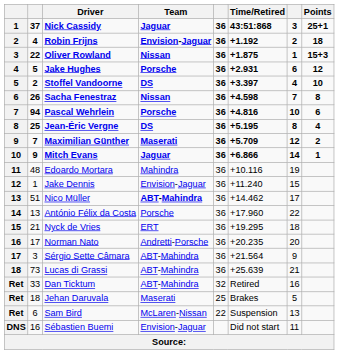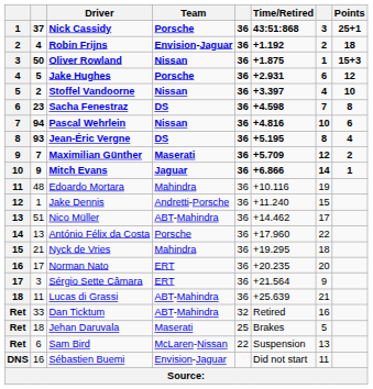 <table class="wikitable sortable" style="font-size: 85%">
 <tr>
 <th scope="col"></th>
 <th scope="col"></th>
 <th scope="col">Driver</th>
 <th scope="col">Team</th>
 <th scope="col"></th>
 <th scope="col" class="unsortable">Time/Retired</th>
 <th scope="col"></th>
 <th scope="col">Points</th>
 </tr>
 <tr>
 <th scope="row">1</th>
 <td align="center"><strong>37</strong></td>
 <td data-sort-value=""><strong> <a href='#'>Nick Cassidy</a></strong></td>
-<td><strong><a href='#'>Jaguar</a></strong></td>
+<td><strong><a href='#'>Porsche</a></strong></td>
 <td><strong>36</strong></td>
 <td><strong>43:51:868</strong></td>
 <td align="center"><strong>3</strong></td>
 <td align="center"><strong>25+1</strong></td>
 </tr>
 <tr>
 <th scope="row">2</th>
 <td align="center"><strong>4</strong></td>
 <td data-sort-value=""><strong> <a href='#'>Robin Frijns</a></strong></td>
 <td><strong><a href='#'>Envision</a>-<a href='#'>Jaguar</a></strong></td>
 <td><strong>36</strong></td>
 <td><strong>+1.192</strong></td>
 <td align="center"><strong>2</strong></td>
 <td align="center"><strong>18</strong></td>
 </tr>
 <tr>
 <th scope="row">3</th>
-<td align="center"><strong>22</strong></td>
+<td align="center"><strong>50</strong></td>
 <td data-sort-value=""><strong> <a href='#'>Oliver Rowland</a></strong></td>
 <td><strong><a href='#'>Nissan</a></strong></td>
 <td><strong>36</strong></td>
 <td><strong>+1.875</strong></td>
 <td align="center"><strong>1</strong></td>
 <td align="center"><strong>15+3</strong></td>
 </tr>
 <tr>
 <th scope="row">4</th>
 <td align="center"><strong>5</strong></td>
 <td data-sort-value=""><strong> <a href='#'>Jake Hughes</a></strong></td>
 <td><strong><a href='#'>Porsche</a></strong></td>
 <td><strong>36</strong></td>
 <td><strong>+2.931</strong></td>
 <td align="center"><strong>6</strong></td>
 <td align="center"><strong>12</strong></td>
 </tr>
 <tr>
 <th scope="row">5</th>
 <td align="center"><strong>2</strong></td>
 <td data-sort-value=""><strong> <a href='#'>Stoffel Vandoorne</a></strong></td>
-<td><strong><a href='#'>DS</a></strong></td>
+<td><strong><a href='#'>Nissan</a></strong></td>
 <td><strong>36</strong></td>
 <td><strong>+3.397</strong></td>
 <td align="center"><strong>4</strong></td>
 <td align="center"><strong>10</strong></td>
 </tr>
 <tr>
 <th scope="row">6</th>
-<td align="center"><strong>26</strong></td>
+<td align="center"><strong>23</strong></td>
 <td data-sort-value=""><strong> <a href='#'>Sacha Fenestraz</a></strong></td>
-<td><strong><a href='#'>Nissan</a></strong></td>
+<td><strong><a href='#'>DS</a></strong></td>
 <td><strong>36</strong></td>
 <td><strong>+4.598</strong></td>
 <td align="center"><strong>7</strong></td>
 <td align="center"><strong>8</strong></td>
 </tr>
 <tr>
 <th scope="row">7</th>
 <td align="center"><strong>94</strong></td>
 <td data-sort-value=""><strong> <a href='#'>Pascal Wehrlein</a></strong></td>
-<td><strong><a href='#'>Porsche</a></strong></td>
+<td><strong><a href='#'>Nissan</a></strong></td>
 <td><strong>36</strong></td>
 <td><strong>+4.816</strong></td>
 <td align="center"><strong>10</strong></td>
 <td align="center"><strong>6</strong></td>
 </tr>
 <tr>
 <th scope="row">8</th>
-<td align="center"><strong>25</strong></td>
+<td align="center"><strong>93</strong></td>
 <td data-sort-value=""><strong> <a href='#'>Jean-Éric Vergne</a></strong></td>
 <td><strong><a href='#'>DS</a></strong></td>
 <td><strong>36</strong></td>
 <td><strong>+5.195</strong></td>
 <td align="center"><strong>8</strong></td>
 <td align="center"><strong>4</strong></td>
 </tr>
 <tr>
 <th scope="row">9</th>
 <td align="center"><strong>7</strong></td>
 <td data-sort-value=""><strong> <a href='#'>Maximilian Günther</a></strong></td>
 <td><strong><a href='#'>Maserati</a></strong></td>
 <td><strong>36</strong></td>
 <td><strong>+5.709</strong></td>
 <td align="center"><strong>12</strong></td>
 <td align="center"><strong>2</strong></td>
 </tr>
 <tr>
 <th scope="row">10</th>
 <td align="center"><strong>9</strong></td>
 <td data-sort-value=""><strong> <a href='#'>Mitch Evans</a></strong></td>
 <td><strong><a href='#'>Jaguar</a></strong></td>
 <td><strong>36</strong></td>
 <td><strong>+6.866</strong></td>
 <td align="center"><strong>14</strong></td>
 <td align="center"><strong>1</strong></td>
 </tr>
 <tr>
 <th scope="row">11</th>
 <td align="center">48</td>
 <td data-sort-value=""> <a href='#'>Edoardo Mortara</a></td>
 <td><a href='#'>Mahindra</a></td>
 <td>36</td>
 <td>+10.116</td>
 <td align="center">19</td>
 <td align="center"></td>
 </tr>
 <tr>
 <th scope="row">12</th>
 <td align="center">1</td>
 <td data-sort-value=""> <a href='#'>Jake Dennis</a></td>
-<td><a href='#'>Envision</a>-<a href='#'>Jaguar</a></td>
+<td><a href='#'>Andretti</a>-<a href='#'>Porsche</a></td>
 <td>36</td>
 <td>+11.240</td>
 <td align="center">15</td>
 <td align="center"></td>
 </tr>
 <tr>
 <th scope="row">13</th>
 <td align="center">51</td>
 <td data-sort-value=""> <a href='#'>Nico Müller</a></td>
-<td><strong><a href='#'>ABT</a>-<a href='#'>Mahindra</a></strong></td>
+<td><a href='#'>ABT</a>-<a href='#'>Mahindra</a></td>
 <td>36</td>
 <td>+14.462</td>
 <td align="center">17</td>
 <td align="center"></td>
 </tr>
 <tr>
 <th scope="row">14</th>
 <td align="center">13</td>
 <td data-sort-value=""> <a href='#'>António Félix da Costa</a></td>
 <td><a href='#'>Porsche</a></td>
 <td>36</td>
 <td>+17.960</td>
 <td align="center">22</td>
 <td align="center"></td>
 </tr>
 <tr>
 <th scope="row">15</th>
 <td align="center">21</td>
 <td data-sort-value=""> <a href='#'>Nyck de Vries</a></td>
-<td><a href='#'>ERT</a></td>
+<td><a href='#'>Mahindra</a></td>
 <td>36</td>
 <td>+19.295</td>
 <td align="center">18</td>
 <td align="center"></td>
 </tr>
 <tr>
 <th scope="row">16</th>
 <td align="center">17</td>
 <td data-sort-value=""> <a href='#'>Norman Nato</a></td>
-<td><a href='#'>Andretti</a>-<a href='#'>Porsche</a></td>
+<td><a href='#'>ERT</a></td>
 <td>36</td>
 <td>+20.235</td>
 <td align="center">20</td>
 <td align="center"></td>
 </tr>
 <tr>
 <th scope="row">17</th>
 <td align="center">3</td>
 <td data-sort-value=""> <a href='#'>Sérgio Sette Câmara</a></td>
-<td><a href='#'>ABT</a>-<a href='#'>Mahindra</a></td>
+<td><a href='#'>ERT</a></td>
 <td>36</td>
 <td>+21.564</td>
 <td align="center">9</td>
 <td align="center"></td>
 </tr>
 <tr>
 <th scope="row">18</th>
-<td align="center">73</td>
+<td align="center">11</td>
 <td data-sort-value=""> <a href='#'>Lucas di Grassi</a></td>
 <td><a href='#'>ABT</a>-<a href='#'>Mahindra</a></td>
 <td>36</td>
 <td>+25.639</td>
 <td align="center">21</td>
 <td align="center"></td>
 </tr>
 <tr>
 <th scope="row">Ret</th>
 <td align="center">33</td>
 <td data-sort-value=""> <a href='#'>Dan Ticktum</a></td>
 <td><a href='#'>ABT</a>-<a href='#'>Mahindra</a></td>
 <td>32</td>
 <td>Retired</td>
 <td align="center">16</td>
 <td align="center"></td>
 </tr>
 <tr>
 <th scope="row">Ret</th>
 <td align="center">18</td>
 <td data-sort-value=""> <a href='#'>Jehan Daruvala</a></td>
 <td><a href='#'>Maserati</a></td>
 <td>25</td>
 <td>Brakes</td>
 <td align="center">5</td>
 <td align="center"></td>
 </tr>
 <tr>
 <th scope="row">Ret</th>
 <td align="center">6</td>
 <td data-sort-value=""> <a href='#'>Sam Bird</a></td>
 <td><a href='#'>McLaren</a>-<a href='#'>Nissan</a></td>
 <td>22</td>
 <td>Suspension</td>
 <td align="center">13</td>
 <td align="center"></td>
 </tr>
 <tr>
 <th scope="row">DNS</th>
 <td align="center">16</td>
 <td data-sort-value=""> <a href='#'>Sébastien Buemi</a></td>
 <td><a href='#'>Envision</a>-<a href='#'>Jaguar</a></td>
 <td></td>
 <td>Did not start</td>
 <td align="center">11</td>
 <td align="center"></td>
 </tr>
 <tr>
 <th colspan="8">Source:</th>
 </tr>
 </table>
